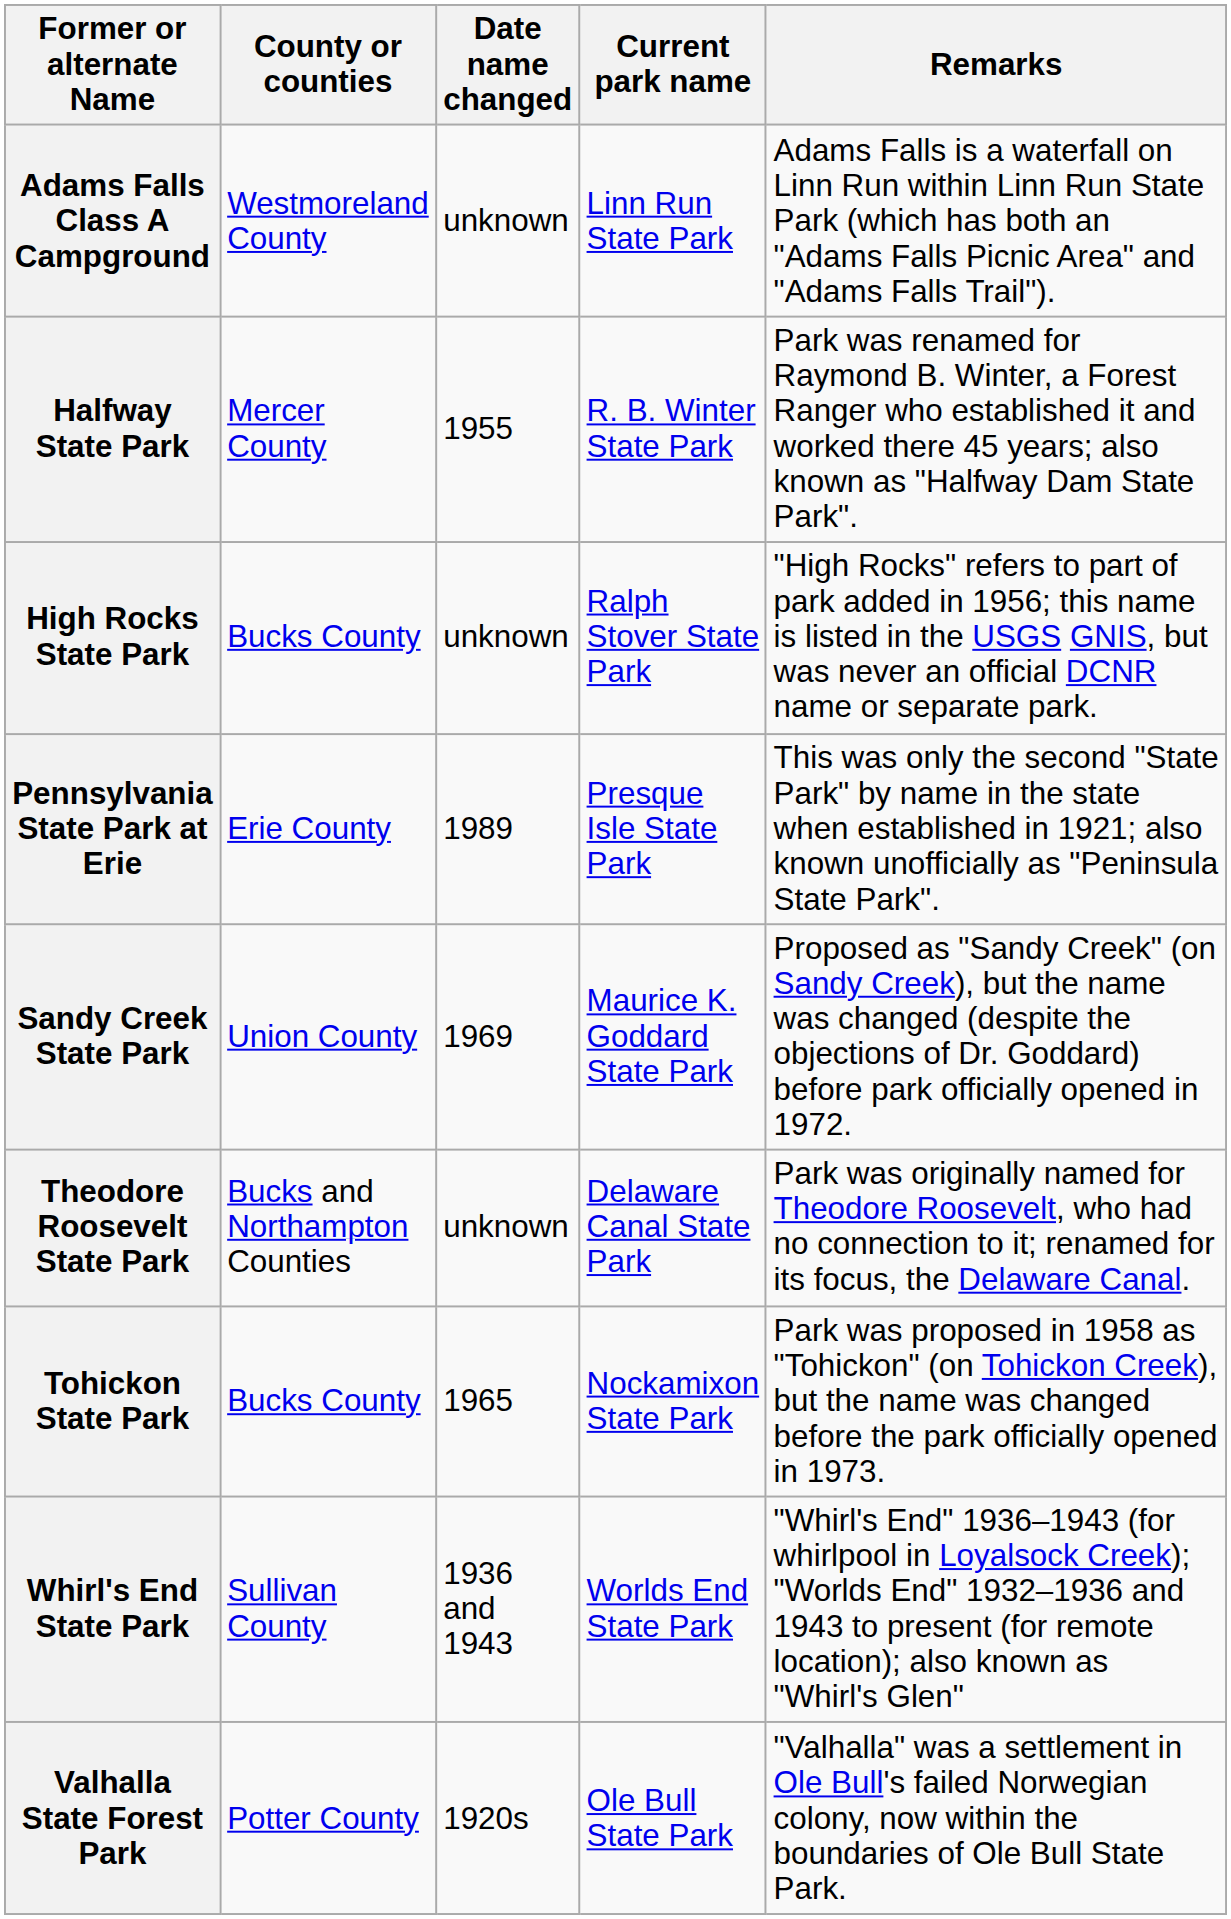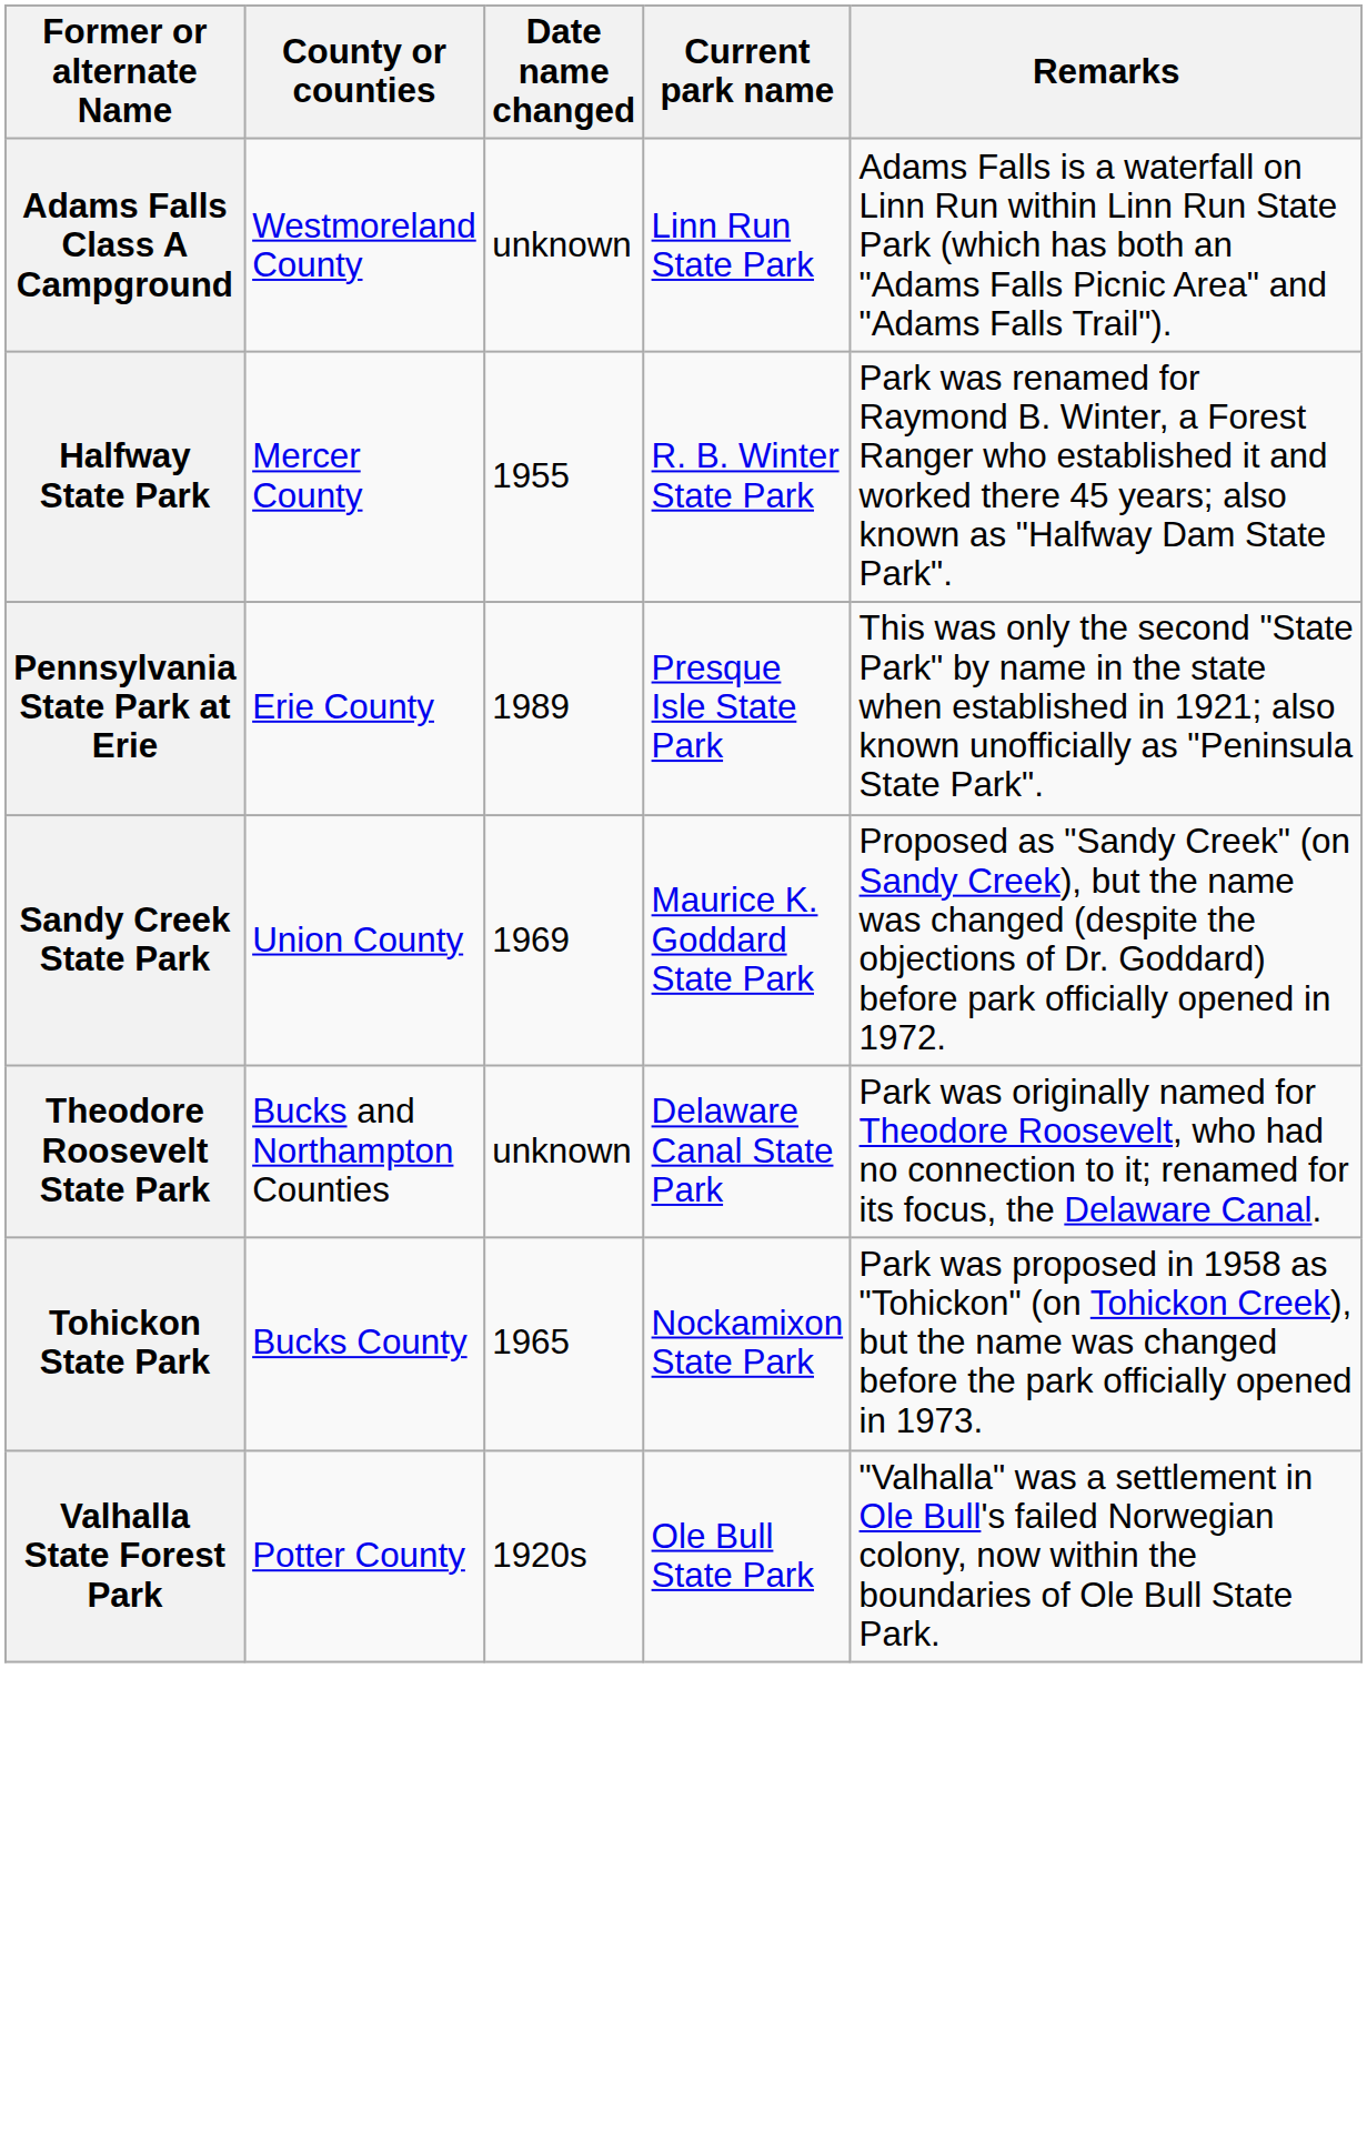 <table class="wikitable sortable" style="width:100%">
 <tr>
 <th style="width:15%;" scope="col">Former or alternate Name</th>
 <th style="width:14%;" scope="col">County or counties</th>
 <th style="width:11%;" scope="col">Date name changed</th>
 <th style="width:12%;" scope="col">Current park name</th>
 <th style="width:48%;" class="unsortable" scope="col">Remarks</th>
 </tr>
 <tr>
 <th scope="row">Adams Falls Class A Campground</th>
 <td><a href='#'>Westmoreland County</a></td>
 <td>unknown</td>
 <td><a href='#'>Linn Run State Park</a></td>
 <td>Adams Falls is a waterfall on Linn Run within Linn Run State Park (which has both an "Adams Falls Picnic Area" and "Adams Falls Trail").</td>
 </tr>
 <tr>
 <th scope="row">Halfway State Park</th>
 <td><a href='#'>Mercer County</a></td>
 <td>1955</td>
 <td><a href='#'>R. B. Winter State Park</a></td>
 <td>Park was renamed for Raymond B. Winter, a Forest Ranger who established it and worked there 45 years; also known as "Halfway Dam State Park".</td>
-</tr>
-<tr>
-<th scope="row">High Rocks State Park</th>
-<td><a href='#'>Bucks County</a></td>
-<td>unknown</td>
-<td><a href='#'>Ralph Stover State Park</a></td>
-<td>"High Rocks" refers to part of park added in 1956; this name is listed in the <a href='#'>USGS</a> <a href='#'>GNIS</a>, but was never an official <a href='#'>DCNR</a> name or separate park.</td>
 </tr>
 <tr>
 <th scope="row">Pennsylvania State Park at Erie</th>
 <td><a href='#'>Erie County</a></td>
 <td>1989</td>
 <td><a href='#'>Presque Isle State Park</a></td>
 <td>This was only the second "State Park" by name in the state when established in 1921; also known unofficially as "Peninsula State Park".</td>
 </tr>
 <tr>
 <th scope="row">Sandy Creek State Park</th>
 <td><a href='#'>Union County</a></td>
 <td>1969</td>
 <td><a href='#'>Maurice K. Goddard State Park</a></td>
 <td>Proposed as "Sandy Creek" (on <a href='#'>Sandy Creek</a>), but the name was changed (despite the objections of Dr. Goddard) before park officially opened in 1972.</td>
 </tr>
 <tr>
 <th scope="row">Theodore Roosevelt State Park</th>
 <td><a href='#'>Bucks</a> and <a href='#'>Northampton</a> Counties</td>
 <td>unknown</td>
 <td><a href='#'>Delaware Canal State Park</a></td>
 <td>Park was originally named for <a href='#'>Theodore Roosevelt</a>, who had no connection to it; renamed for its focus, the <a href='#'>Delaware Canal</a>.</td>
 </tr>
 <tr>
 <th scope="row">Tohickon State Park</th>
 <td><a href='#'>Bucks County</a></td>
 <td>1965</td>
 <td><a href='#'>Nockamixon State Park</a></td>
 <td>Park was proposed in 1958 as "Tohickon" (on <a href='#'>Tohickon Creek</a>), but the name was changed before the park officially opened in 1973.</td>
 </tr>
 <tr>
-<th scope="row">Whirl's End State Park</th>
-<td><a href='#'>Sullivan County</a></td>
-<td>1936 and 1943</td>
-<td><a href='#'>Worlds End State Park</a></td>
-<td>"Whirl's End" 1936–1943 (for whirlpool in <a href='#'>Loyalsock Creek</a>); "Worlds End" 1932–1936 and 1943 to present (for remote location); also known as "Whirl's Glen"</td>
-</tr>
-<tr>
 <th scope="row">Valhalla State Forest Park</th>
 <td><a href='#'>Potter County</a></td>
 <td>1920s</td>
 <td><a href='#'>Ole Bull State Park</a></td>
 <td>"Valhalla" was a settlement in <a href='#'>Ole Bull</a>'s failed Norwegian colony, now within the boundaries of Ole Bull State Park.</td>
 </tr>
 </table>
